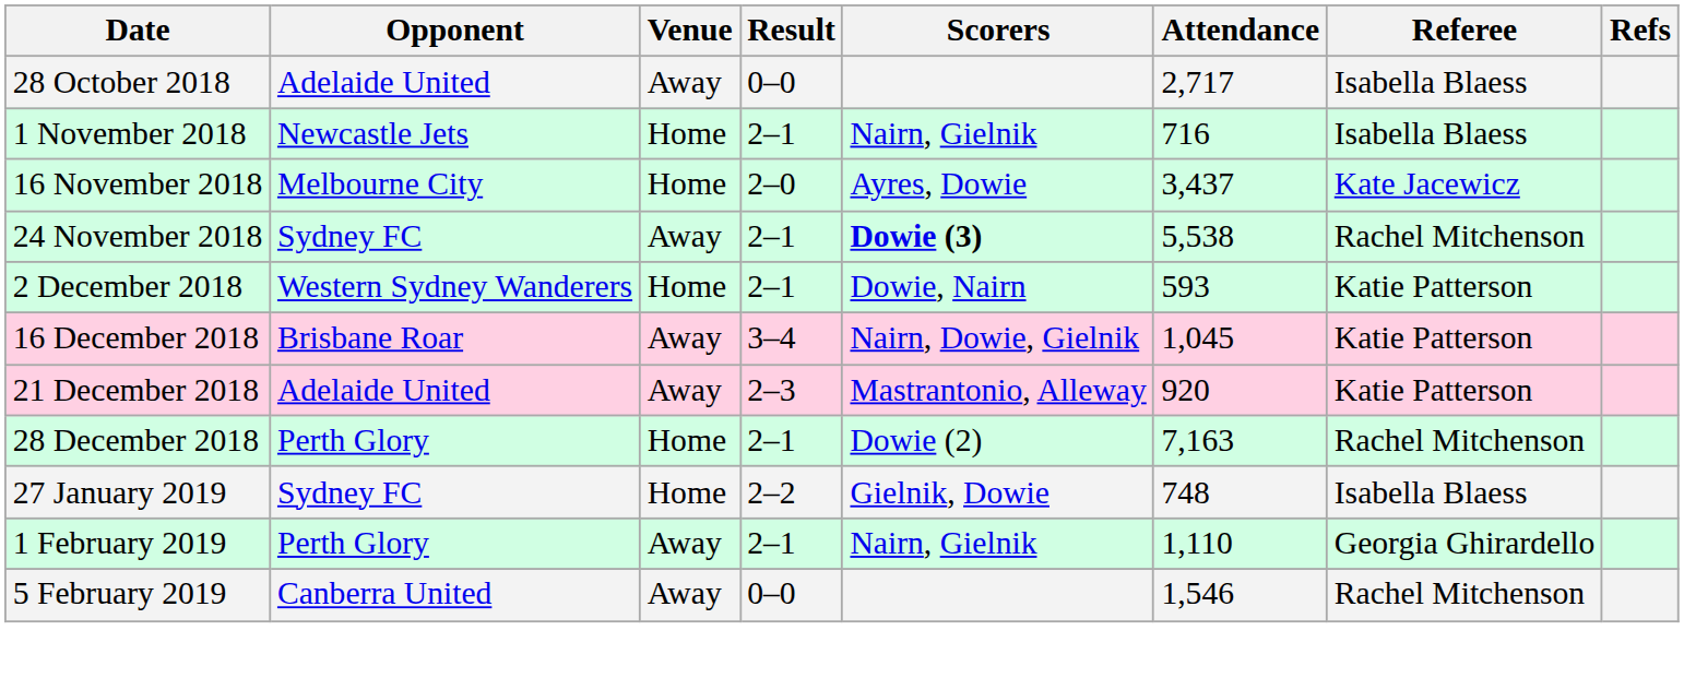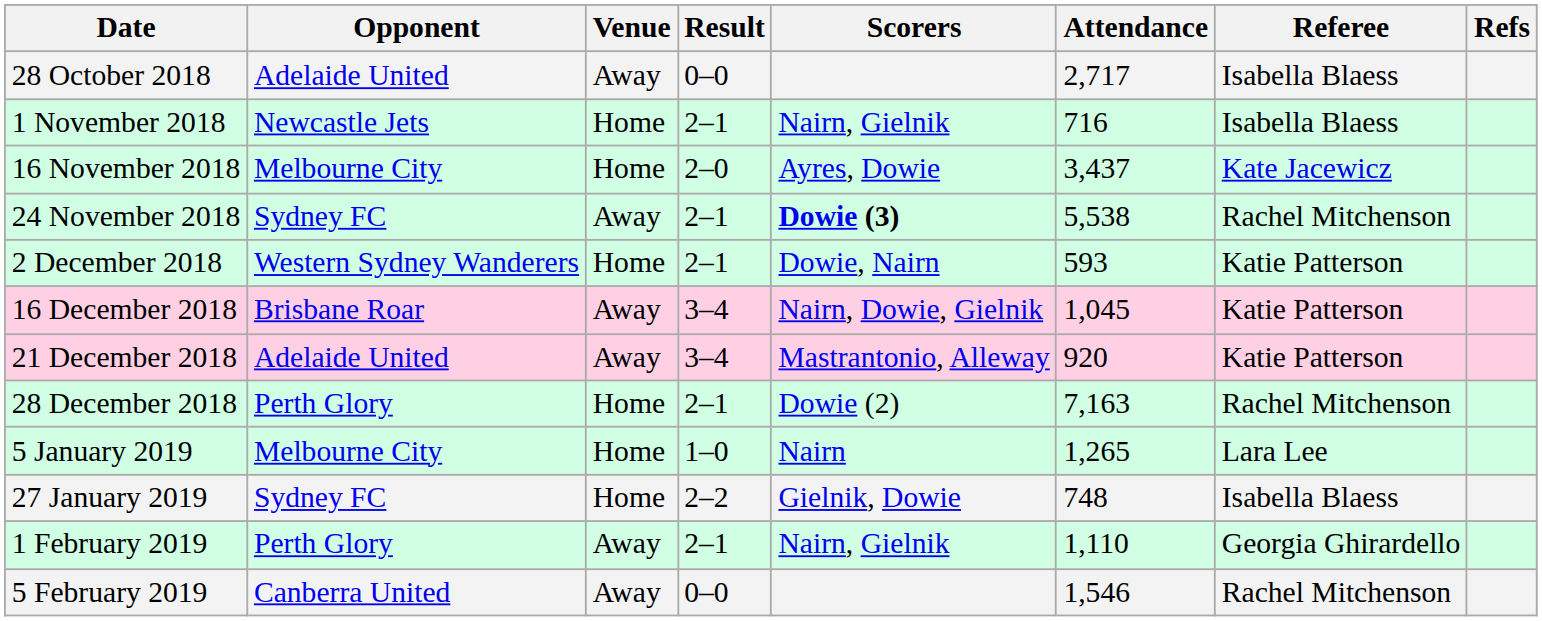 <table class="wikitable">
 <tr>
 <th>Date</th>
 <th>Opponent</th>
 <th>Venue</th>
 <th>Result</th>
 <th>Scorers</th>
 <th>Attendance</th>
 <th>Referee</th>
 <th>Refs</th>
 </tr>
 <tr bgcolor = "#f3f3f3">
 <td>28 October 2018</td>
 <td><a href='#'>Adelaide United</a></td>
 <td>Away</td>
 <td>0–0</td>
 <td></td>
 <td>2,717</td>
 <td>Isabella Blaess</td>
 <td></td>
 </tr>
 <tr bgcolor = "#d0ffe3">
 <td>1 November 2018</td>
 <td><a href='#'>Newcastle Jets</a></td>
 <td>Home</td>
 <td>2–1</td>
 <td><a href='#'>Nairn</a>, <a href='#'>Gielnik</a></td>
 <td>716</td>
 <td>Isabella Blaess</td>
 <td></td>
 </tr>
 <tr bgcolor = "#d0ffe3">
 <td>16 November 2018</td>
 <td><a href='#'>Melbourne City</a></td>
 <td>Home</td>
 <td>2–0</td>
 <td><a href='#'>Ayres</a>, <a href='#'>Dowie</a></td>
 <td>3,437</td>
 <td><a href='#'>Kate Jacewicz</a></td>
 <td></td>
 </tr>
 <tr bgcolor = "#d0ffe3">
 <td>24 November 2018</td>
 <td><a href='#'>Sydney FC</a></td>
 <td>Away</td>
 <td>2–1</td>
 <td><strong><a href='#'>Dowie</a> (3)</strong></td>
 <td>5,538</td>
 <td>Rachel Mitchenson</td>
 <td></td>
 </tr>
 <tr bgcolor = "#d0ffe3">
 <td>2 December 2018</td>
 <td><a href='#'>Western Sydney Wanderers</a></td>
 <td>Home</td>
 <td>2–1</td>
 <td><a href='#'>Dowie</a>, <a href='#'>Nairn</a></td>
 <td>593</td>
 <td>Katie Patterson</td>
 <td></td>
 </tr>
 <tr bgcolor = "#ffd0e3">
 <td>16 December 2018</td>
 <td><a href='#'>Brisbane Roar</a></td>
 <td>Away</td>
 <td>3–4</td>
 <td><a href='#'>Nairn</a>, <a href='#'>Dowie</a>, <a href='#'>Gielnik</a></td>
 <td>1,045</td>
 <td>Katie Patterson</td>
 <td></td>
 </tr>
 <tr bgcolor = "#ffd0e3">
 <td>21 December 2018</td>
 <td><a href='#'>Adelaide United</a></td>
 <td>Away</td>
-<td>2–3</td>
+<td>3–4</td>
 <td><a href='#'>Mastrantonio</a>, <a href='#'>Alleway</a></td>
 <td>920</td>
 <td>Katie Patterson</td>
 <td></td>
 </tr>
 <tr bgcolor = "#d0ffe3">
 <td>28 December 2018</td>
 <td><a href='#'>Perth Glory</a></td>
 <td>Home</td>
 <td>2–1</td>
 <td><a href='#'>Dowie</a> (2)</td>
 <td>7,163</td>
 <td>Rachel Mitchenson</td>
+<td></td>
+</tr>
+<tr bgcolor = "#d0ffe3">
+<td>5 January 2019</td>
+<td><a href='#'>Melbourne City</a></td>
+<td>Home</td>
+<td>1–0</td>
+<td><a href='#'>Nairn</a></td>
+<td>1,265</td>
+<td>Lara Lee</td>
 <td></td>
 </tr>
 <tr bgcolor = "#f3f3f3">
 <td>27 January 2019</td>
 <td><a href='#'>Sydney FC</a></td>
 <td>Home</td>
 <td>2–2</td>
 <td><a href='#'>Gielnik</a>, <a href='#'>Dowie</a></td>
 <td>748</td>
 <td>Isabella Blaess</td>
 <td></td>
 </tr>
 <tr bgcolor = "#d0ffe3">
 <td>1 February 2019</td>
 <td><a href='#'>Perth Glory</a></td>
 <td>Away</td>
 <td>2–1</td>
 <td><a href='#'>Nairn</a>, <a href='#'>Gielnik</a></td>
 <td>1,110</td>
 <td>Georgia Ghirardello</td>
 <td></td>
 </tr>
 <tr bgcolor = "#f3f3f3">
 <td>5 February 2019</td>
 <td><a href='#'>Canberra United</a></td>
 <td>Away</td>
 <td>0–0</td>
 <td></td>
 <td>1,546</td>
 <td>Rachel Mitchenson</td>
 <td></td>
 </tr>
 </table>
